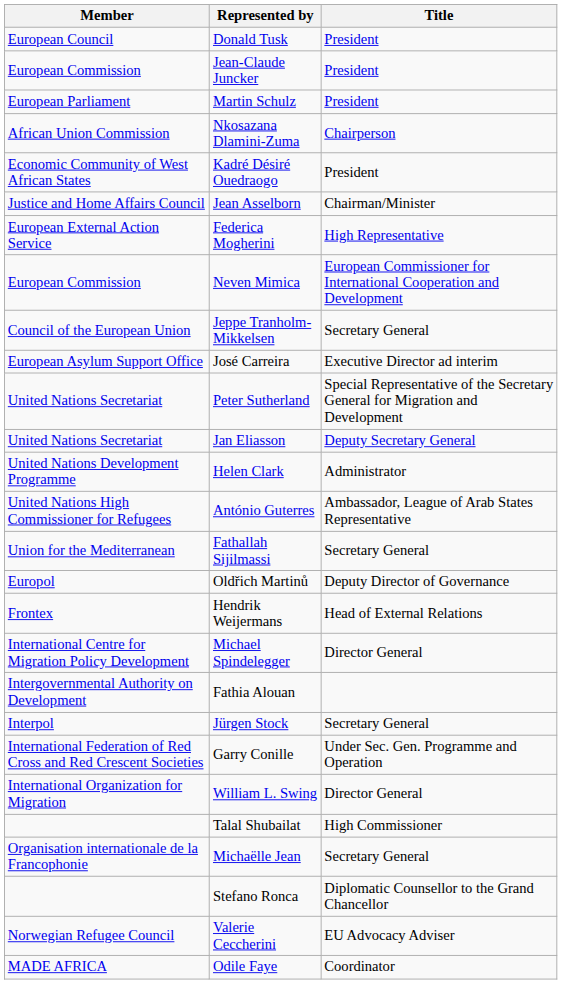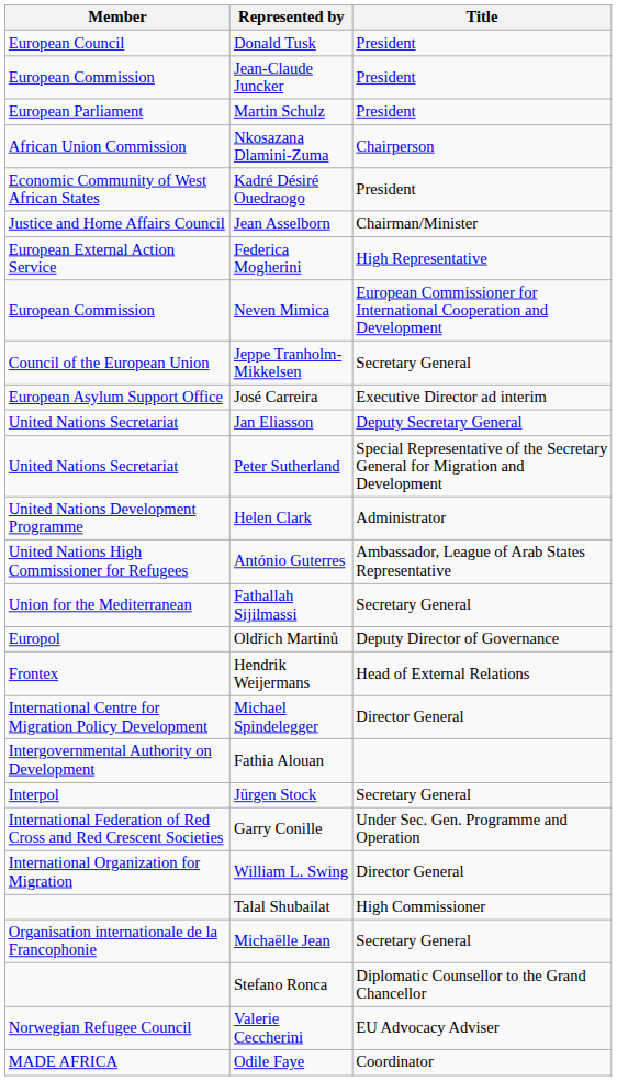 <table class="wikitable sortable">
 <tr>
 <th>Member</th>
 <th>Represented by</th>
 <th>Title</th>
 </tr>
 <tr>
 <td> <a href='#'>European Council</a></td>
 <td><a href='#'>Donald Tusk</a></td>
 <td><a href='#'>President</a></td>
 </tr>
 <tr>
 <td> <a href='#'>European Commission</a></td>
 <td><a href='#'>Jean-Claude Juncker</a></td>
 <td><a href='#'>President</a></td>
 </tr>
 <tr>
 <td> <a href='#'>European Parliament</a></td>
 <td><a href='#'>Martin Schulz</a></td>
 <td><a href='#'>President</a></td>
 </tr>
 <tr>
 <td> <a href='#'>African Union Commission</a></td>
 <td><a href='#'>Nkosazana Dlamini-Zuma</a></td>
 <td><a href='#'>Chairperson</a></td>
 </tr>
 <tr>
 <td> <a href='#'>Economic Community of West African States</a></td>
 <td><a href='#'>Kadré Désiré Ouedraogo</a></td>
 <td>President</td>
 </tr>
 <tr>
 <td> <a href='#'>Justice and Home Affairs Council</a></td>
 <td><a href='#'>Jean Asselborn</a></td>
 <td>Chairman/Minister</td>
 </tr>
 <tr>
 <td> <a href='#'>European External Action Service</a></td>
 <td><a href='#'>Federica Mogherini</a></td>
 <td><a href='#'>High Representative</a></td>
 </tr>
 <tr>
 <td> <a href='#'>European Commission</a></td>
 <td><a href='#'>Neven Mimica</a></td>
 <td><a href='#'>European Commissioner for International Cooperation and Development</a></td>
 </tr>
 <tr>
 <td> <a href='#'>Council of the European Union</a></td>
 <td><a href='#'>Jeppe Tranholm-Mikkelsen</a></td>
 <td>Secretary General</td>
 </tr>
 <tr>
 <td> <a href='#'>European Asylum Support Office</a></td>
 <td>José Carreira</td>
 <td>Executive Director ad interim</td>
 </tr>
 <tr>
 <td> <a href='#'>United Nations Secretariat</a></td>
-<td><a href='#'>Peter Sutherland</a></td>
-<td>Special Representative of the Secretary General for Migration and Development</td>
+<td><a href='#'>Jan Eliasson</a></td>
+<td><a href='#'>Deputy Secretary General</a></td>
 </tr>
 <tr>
 <td> <a href='#'>United Nations Secretariat</a></td>
-<td><a href='#'>Jan Eliasson</a></td>
-<td><a href='#'>Deputy Secretary General</a></td>
+<td><a href='#'>Peter Sutherland</a></td>
+<td>Special Representative of the Secretary General for Migration and Development</td>
 </tr>
 <tr>
 <td> <a href='#'>United Nations Development Programme</a></td>
 <td><a href='#'>Helen Clark</a></td>
 <td>Administrator</td>
 </tr>
 <tr>
 <td> <a href='#'>United Nations High Commissioner for Refugees</a></td>
 <td><a href='#'>António Guterres</a></td>
 <td>Ambassador, League of Arab States Representative</td>
 </tr>
 <tr>
 <td> <a href='#'>Union for the Mediterranean</a></td>
 <td><a href='#'>Fathallah Sijilmassi</a></td>
 <td>Secretary General</td>
 </tr>
 <tr>
 <td> <a href='#'>Europol</a></td>
 <td>Oldřich Martinů</td>
 <td>Deputy Director of Governance</td>
 </tr>
 <tr>
 <td> <a href='#'>Frontex</a></td>
 <td>Hendrik Weijermans</td>
 <td>Head of External Relations</td>
 </tr>
 <tr>
 <td> <a href='#'>International Centre for Migration Policy Development</a></td>
 <td><a href='#'>Michael Spindelegger</a></td>
 <td>Director General</td>
 </tr>
 <tr>
 <td> <a href='#'>Intergovernmental Authority on Development</a></td>
 <td>Fathia Alouan</td>
 <td></td>
 </tr>
 <tr>
 <td> <a href='#'>Interpol</a></td>
 <td><a href='#'>Jürgen Stock</a></td>
 <td>Secretary General</td>
 </tr>
 <tr>
 <td> <a href='#'>International Federation of Red Cross and Red Crescent Societies</a></td>
 <td>Garry Conille</td>
 <td>Under Sec. Gen. Programme and Operation</td>
 </tr>
 <tr>
 <td> <a href='#'>International Organization for Migration</a></td>
 <td><a href='#'>William L. Swing</a></td>
 <td>Director General</td>
 </tr>
 <tr>
 <td></td>
 <td>Talal Shubailat</td>
 <td>High Commissioner</td>
 </tr>
 <tr>
 <td> <a href='#'>Organisation internationale de la Francophonie</a></td>
 <td><a href='#'>Michaëlle Jean</a></td>
 <td>Secretary General</td>
 </tr>
 <tr>
 <td></td>
 <td>Stefano Ronca</td>
 <td>Diplomatic Counsellor to the Grand Chancellor</td>
 </tr>
 <tr>
 <td> <a href='#'>Norwegian Refugee Council</a></td>
 <td><a href='#'>Valerie Ceccherini</a></td>
 <td>EU Advocacy Adviser</td>
 </tr>
 <tr C>
 <td> <a href='#'>MADE AFRICA</a></td>
 <td><a href='#'>Odile Faye</a></td>
 <td>Coordinator</td>
 </tr>
 </table>
